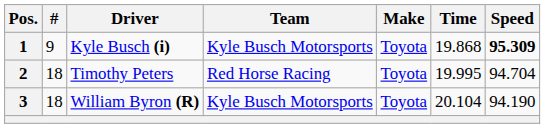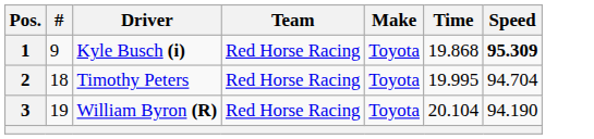 <table class="wikitable" style="font-size:95%">
 <tr>
 <th>Pos.</th>
 <th>#</th>
 <th>Driver</th>
 <th>Team</th>
 <th>Make</th>
 <th>Time</th>
 <th>Speed</th>
 </tr>
 <tr>
 <th>1</th>
 <td>9</td>
 <td><a href='#'>Kyle Busch</a> <strong>(i)</strong></td>
-<td><a href='#'>Kyle Busch Motorsports</a></td>
+<td><a href='#'>Red Horse Racing</a></td>
 <td><a href='#'>Toyota</a></td>
 <td>19.868</td>
 <td><strong>95.309</strong></td>
 </tr>
 <tr>
 <th>2</th>
 <td>18</td>
 <td><a href='#'>Timothy Peters</a></td>
 <td><a href='#'>Red Horse Racing</a></td>
 <td><a href='#'>Toyota</a></td>
 <td>19.995</td>
 <td>94.704</td>
 </tr>
 <tr>
 <th>3</th>
-<td>18</td>
+<td>19</td>
 <td><a href='#'>William Byron</a> <strong>(R)</strong></td>
-<td><a href='#'>Kyle Busch Motorsports</a></td>
+<td><a href='#'>Red Horse Racing</a></td>
 <td><a href='#'>Toyota</a></td>
 <td>20.104</td>
 <td>94.190</td>
 </tr>
 <tr>
 <th colspan="7"></th>
 </tr>
 </table>
